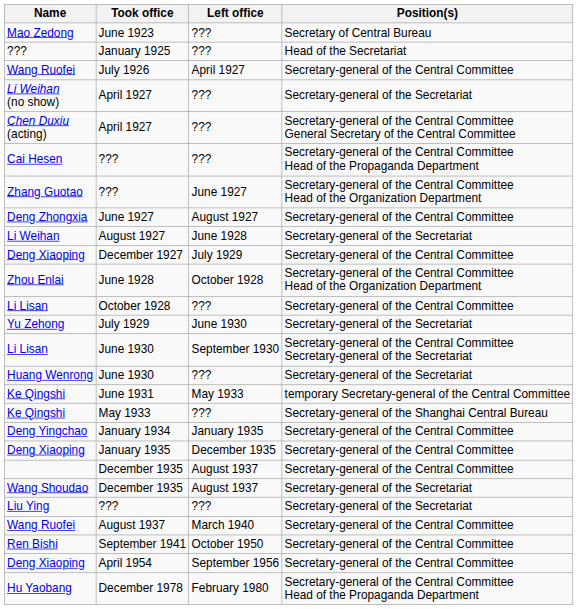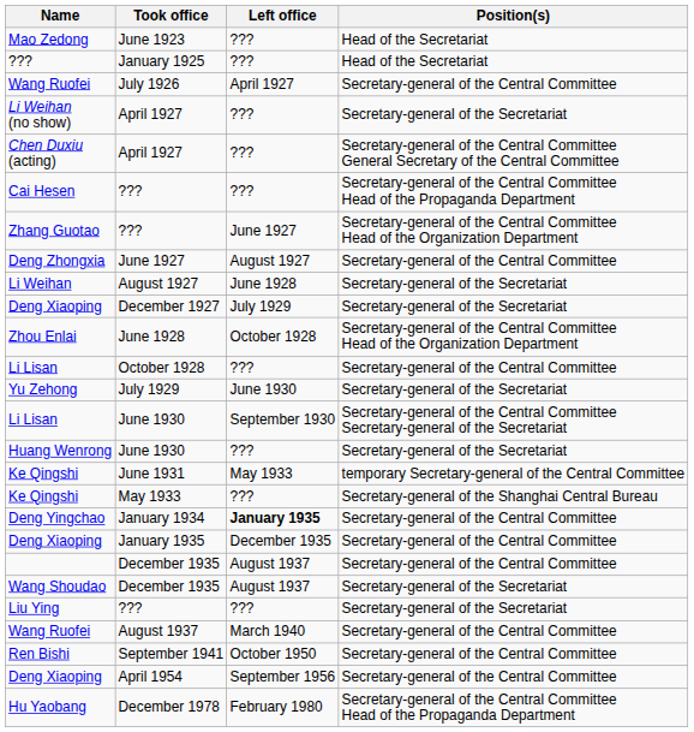 <table class="wikitable" border="1">
 <tr>
 <th>Name</th>
 <th>Took office</th>
 <th>Left office</th>
 <th>Position(s)</th>
 </tr>
 <tr>
 <td><a href='#'>Mao Zedong</a></td>
 <td>June 1923</td>
 <td>???</td>
-<td>Secretary of Central Bureau</td>
+<td>Head of the Secretariat</td>
 </tr>
 <tr>
 <td>???</td>
 <td>January 1925</td>
 <td>???</td>
 <td>Head of the Secretariat</td>
 </tr>
 <tr>
 <td><a href='#'>Wang Ruofei</a></td>
 <td>July 1926</td>
 <td>April 1927</td>
 <td>Secretary-general of the Central Committee</td>
 </tr>
 <tr>
 <td><em><a href='#'>Li Weihan</a></em><br>(no show)</td>
 <td>April 1927</td>
 <td>???</td>
 <td>Secretary-general of the Secretariat</td>
 </tr>
 <tr>
 <td><em><a href='#'>Chen Duxiu</a></em><br>(acting)</td>
 <td>April 1927</td>
 <td>???</td>
 <td>Secretary-general of the Central Committee<br>General Secretary of the Central Committee</td>
 </tr>
 <tr>
 <td><a href='#'>Cai Hesen</a></td>
 <td>???</td>
 <td>???</td>
 <td>Secretary-general of the Central Committee<br>Head of the Propaganda Department</td>
 </tr>
 <tr>
 <td><a href='#'>Zhang Guotao</a></td>
 <td>???</td>
 <td>June 1927</td>
 <td>Secretary-general of the Central Committee<br>Head of the Organization Department</td>
 </tr>
 <tr>
 <td><a href='#'>Deng Zhongxia</a></td>
 <td>June 1927</td>
 <td>August 1927</td>
 <td>Secretary-general of the Central Committee</td>
 </tr>
 <tr>
 <td><a href='#'>Li Weihan</a></td>
 <td>August 1927</td>
 <td>June 1928</td>
 <td>Secretary-general of the Secretariat</td>
 </tr>
 <tr>
 <td><a href='#'>Deng Xiaoping</a></td>
 <td>December 1927</td>
 <td>July 1929</td>
-<td>Secretary-general of the Central Committee</td>
+<td>Secretary-general of the Secretariat</td>
 </tr>
 <tr>
 <td><a href='#'>Zhou Enlai</a></td>
 <td>June 1928</td>
 <td>October 1928</td>
 <td>Secretary-general of the Central Committee<br>Head of the Organization Department</td>
 </tr>
 <tr>
 <td><a href='#'>Li Lisan</a></td>
 <td>October 1928</td>
 <td>???</td>
 <td>Secretary-general of the Central Committee</td>
 </tr>
 <tr>
 <td><a href='#'>Yu Zehong</a></td>
 <td>July 1929</td>
 <td>June 1930</td>
 <td>Secretary-general of the Secretariat</td>
 </tr>
 <tr>
 <td><a href='#'>Li Lisan</a></td>
 <td>June 1930</td>
 <td>September 1930</td>
 <td>Secretary-general of the Central Committee<br>Secretary-general of the Secretariat</td>
 </tr>
 <tr>
 <td><a href='#'>Huang Wenrong</a></td>
 <td>June 1930</td>
 <td>???</td>
 <td>Secretary-general of the Secretariat</td>
 </tr>
 <tr>
 <td><a href='#'>Ke Qingshi</a></td>
 <td>June 1931</td>
 <td>May 1933</td>
 <td>temporary Secretary-general of the Central Committee</td>
 </tr>
 <tr>
 <td><a href='#'>Ke Qingshi</a></td>
 <td>May 1933</td>
 <td>???</td>
 <td>Secretary-general of the Shanghai Central Bureau</td>
 </tr>
 <tr>
 <td><a href='#'>Deng Yingchao</a></td>
 <td>January 1934</td>
-<td>January 1935</td>
+<td><strong>January 1935</strong></td>
 <td>Secretary-general of the Central Committee</td>
 </tr>
 <tr>
 <td><a href='#'>Deng Xiaoping</a></td>
 <td>January 1935</td>
 <td>December 1935</td>
 <td>Secretary-general of the Central Committee</td>
 </tr>
 <tr>
 <td></td>
 <td>December 1935</td>
 <td>August 1937</td>
 <td>Secretary-general of the Central Committee</td>
 </tr>
 <tr>
 <td><a href='#'>Wang Shoudao</a></td>
 <td>December 1935</td>
 <td>August 1937</td>
 <td>Secretary-general of the Secretariat</td>
 </tr>
 <tr>
 <td><a href='#'>Liu Ying</a></td>
 <td>???</td>
 <td>???</td>
 <td>Secretary-general of the Secretariat</td>
 </tr>
 <tr>
 <td><a href='#'>Wang Ruofei</a></td>
 <td>August 1937</td>
 <td>March 1940</td>
 <td>Secretary-general of the Central Committee</td>
 </tr>
 <tr>
 <td><a href='#'>Ren Bishi</a></td>
 <td>September 1941</td>
 <td>October 1950</td>
 <td>Secretary-general of the Central Committee</td>
 </tr>
 <tr>
 <td><a href='#'>Deng Xiaoping</a></td>
 <td>April 1954</td>
 <td>September 1956</td>
 <td>Secretary-general of the Central Committee</td>
 </tr>
 <tr>
 <td><a href='#'>Hu Yaobang</a></td>
 <td>December 1978</td>
 <td>February 1980</td>
 <td>Secretary-general of the Central Committee<br>Head of the Propaganda Department</td>
 </tr>
 </table>
